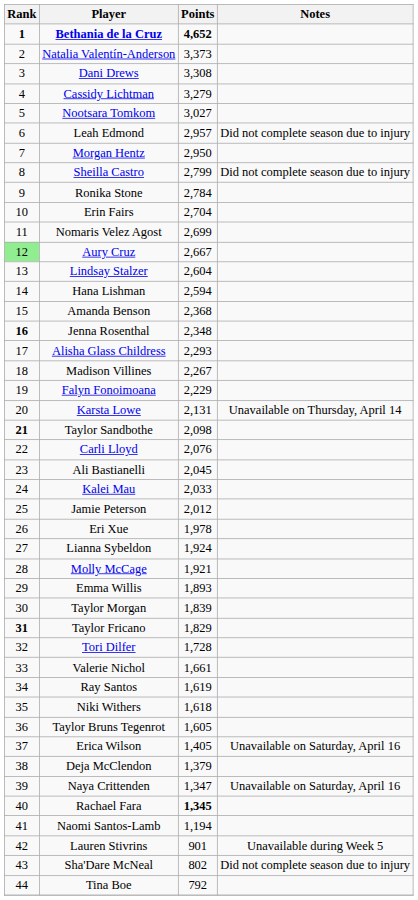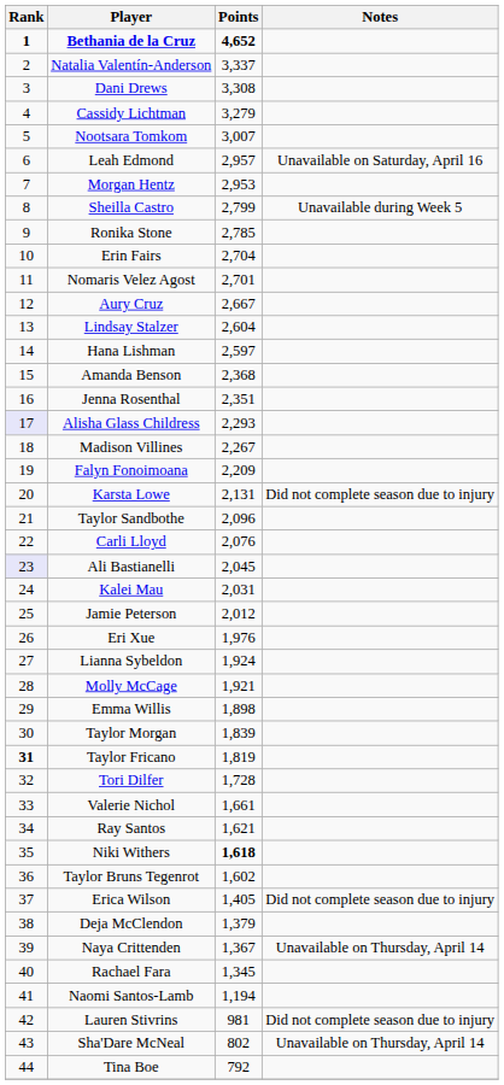 <table class="wikitable sortable" style="text-align:center;">
 <tr>
 <th>Rank</th>
 <th>Player</th>
 <th>Points</th>
 <th>Notes</th>
 </tr>
 <tr>
 <td><strong>1</strong></td>
 <td><strong><a href='#'>Bethania de la Cruz</a></strong></td>
 <td><strong>4,652</strong></td>
 <td></td>
 </tr>
 <tr>
 <td>2</td>
 <td><a href='#'>Natalia Valentín-Anderson</a></td>
-<td>3,373</td>
+<td>3,337</td>
 <td></td>
 </tr>
 <tr>
 <td>3</td>
 <td><a href='#'>Dani Drews</a></td>
 <td>3,308</td>
 <td></td>
 </tr>
 <tr>
 <td>4</td>
 <td><a href='#'>Cassidy Lichtman</a></td>
 <td>3,279</td>
 <td></td>
 </tr>
 <tr>
 <td>5</td>
 <td><a href='#'>Nootsara Tomkom</a></td>
-<td>3,027</td>
+<td>3,007</td>
 <td></td>
 </tr>
 <tr>
 <td>6</td>
 <td>Leah Edmond</td>
 <td>2,957</td>
-<td>Did not complete season due to injury</td>
+<td>Unavailable on Saturday, April 16</td>
 </tr>
 <tr>
 <td>7</td>
 <td><a href='#'>Morgan Hentz</a></td>
-<td>2,950</td>
+<td>2,953</td>
 <td></td>
 </tr>
 <tr>
 <td>8</td>
 <td><a href='#'>Sheilla Castro</a></td>
 <td>2,799</td>
-<td>Did not complete season due to injury</td>
+<td>Unavailable during Week 5</td>
 </tr>
 <tr>
 <td>9</td>
 <td>Ronika Stone</td>
-<td>2,784</td>
+<td>2,785</td>
 <td></td>
 </tr>
 <tr>
 <td>10</td>
 <td>Erin Fairs</td>
 <td>2,704</td>
 <td></td>
 </tr>
 <tr>
 <td>11</td>
 <td>Nomaris Velez Agost</td>
-<td>2,699</td>
+<td>2,701</td>
 <td></td>
 </tr>
 <tr>
-<td style="background: lightgreen;">12</td>
+<td>12</td>
 <td><a href='#'>Aury Cruz</a></td>
 <td>2,667</td>
 <td></td>
 </tr>
 <tr>
 <td>13</td>
 <td><a href='#'>Lindsay Stalzer</a></td>
 <td>2,604</td>
 <td></td>
 </tr>
 <tr>
 <td>14</td>
 <td>Hana Lishman</td>
-<td>2,594</td>
+<td>2,597</td>
 <td></td>
 </tr>
 <tr>
 <td>15</td>
 <td>Amanda Benson</td>
 <td>2,368</td>
 <td></td>
 </tr>
 <tr>
-<td><strong>16</strong></td>
+<td>16</td>
 <td>Jenna Rosenthal</td>
-<td>2,348</td>
+<td>2,351</td>
 <td></td>
 </tr>
 <tr>
-<td>17</td>
+<td style="background: lavender;">17</td>
 <td><a href='#'>Alisha Glass Childress</a></td>
 <td>2,293</td>
 <td></td>
 </tr>
 <tr>
 <td>18</td>
 <td>Madison Villines</td>
 <td>2,267</td>
 <td></td>
 </tr>
 <tr>
 <td>19</td>
 <td><a href='#'>Falyn Fonoimoana</a></td>
-<td>2,229</td>
+<td>2,209</td>
 <td></td>
 </tr>
 <tr>
 <td>20</td>
 <td><a href='#'>Karsta Lowe</a></td>
 <td>2,131</td>
-<td>Unavailable on Thursday, April 14</td>
+<td>Did not complete season due to injury</td>
 </tr>
 <tr>
-<td><strong>21</strong></td>
+<td>21</td>
 <td>Taylor Sandbothe</td>
-<td>2,098</td>
+<td>2,096</td>
 <td></td>
 </tr>
 <tr>
 <td>22</td>
 <td><a href='#'>Carli Lloyd</a></td>
 <td>2,076</td>
 <td></td>
 </tr>
 <tr>
-<td>23</td>
+<td style="background: lavender;">23</td>
 <td>Ali Bastianelli</td>
 <td>2,045</td>
 <td></td>
 </tr>
 <tr>
 <td>24</td>
 <td><a href='#'>Kalei Mau</a></td>
-<td>2,033</td>
+<td>2,031</td>
 <td></td>
 </tr>
 <tr>
 <td>25</td>
 <td>Jamie Peterson</td>
 <td>2,012</td>
 <td></td>
 </tr>
 <tr>
 <td>26</td>
 <td>Eri Xue</td>
-<td>1,978</td>
+<td>1,976</td>
 <td></td>
 </tr>
 <tr>
 <td>27</td>
 <td>Lianna Sybeldon</td>
 <td>1,924</td>
 <td></td>
 </tr>
 <tr>
 <td>28</td>
 <td><a href='#'>Molly McCage</a></td>
 <td>1,921</td>
 <td></td>
 </tr>
 <tr>
 <td>29</td>
 <td>Emma Willis</td>
-<td>1,893</td>
+<td>1,898</td>
 <td></td>
 </tr>
 <tr>
 <td>30</td>
 <td>Taylor Morgan</td>
 <td>1,839</td>
 <td></td>
 </tr>
 <tr>
 <td><strong>31</strong></td>
 <td>Taylor Fricano</td>
-<td>1,829</td>
+<td>1,819</td>
 <td></td>
 </tr>
 <tr>
 <td>32</td>
 <td><a href='#'>Tori Dilfer</a></td>
 <td>1,728</td>
 <td></td>
 </tr>
 <tr>
 <td>33</td>
 <td>Valerie Nichol</td>
 <td>1,661</td>
 <td></td>
 </tr>
 <tr>
 <td>34</td>
 <td>Ray Santos</td>
-<td>1,619</td>
+<td>1,621</td>
 <td></td>
 </tr>
 <tr>
 <td>35</td>
 <td>Niki Withers</td>
-<td>1,618</td>
+<td><strong>1,618</strong></td>
 <td></td>
 </tr>
 <tr>
 <td>36</td>
 <td>Taylor Bruns Tegenrot</td>
-<td>1,605</td>
+<td>1,602</td>
 <td></td>
 </tr>
 <tr>
 <td>37</td>
 <td>Erica Wilson</td>
 <td>1,405</td>
-<td>Unavailable on Saturday, April 16</td>
+<td>Did not complete season due to injury</td>
 </tr>
 <tr>
 <td>38</td>
 <td>Deja McClendon</td>
 <td>1,379</td>
 <td></td>
 </tr>
 <tr>
 <td>39</td>
 <td>Naya Crittenden</td>
-<td>1,347</td>
-<td>Unavailable on Saturday, April 16</td>
+<td>1,367</td>
+<td>Unavailable on Thursday, April 14</td>
 </tr>
 <tr>
 <td>40</td>
 <td>Rachael Fara</td>
-<td><strong>1,345</strong></td>
+<td>1,345</td>
 <td></td>
 </tr>
 <tr>
 <td>41</td>
 <td>Naomi Santos-Lamb</td>
 <td>1,194</td>
 <td></td>
 </tr>
 <tr>
 <td>42</td>
 <td>Lauren Stivrins</td>
-<td>901</td>
-<td>Unavailable during Week 5</td>
+<td>981</td>
+<td>Did not complete season due to injury</td>
 </tr>
 <tr>
 <td>43</td>
 <td>Sha'Dare McNeal</td>
 <td>802</td>
-<td>Did not complete season due to injury</td>
+<td>Unavailable on Thursday, April 14</td>
 </tr>
 <tr>
 <td>44</td>
 <td>Tina Boe</td>
 <td>792</td>
 <td></td>
 </tr>
 <tr>
 </tr>
 </table>
